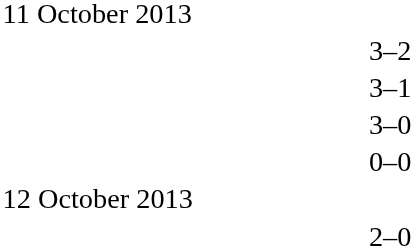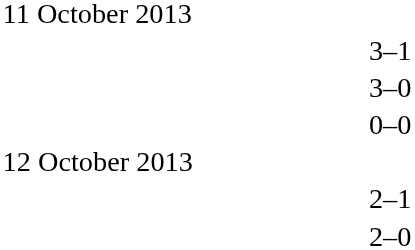 <table style="width:50%;" cellspacing="1">
 <tr>
 <th width=25%></th>
 <th width=10%></th>
 <th width=25%></th>
 </tr>
 <tr>
 <td>11 October 2013</td>
-</tr>
-<tr>
-<td align=right></td>
-<td align=center>3–2</td>
-<td></td>
 </tr>
 <tr>
 <td align=right></td>
 <td align=center>3–1</td>
 <td></td>
 </tr>
 <tr>
 <td align=right></td>
 <td align=center>3–0</td>
 <td></td>
 </tr>
 <tr>
 <td align=right></td>
 <td align=center>0–0</td>
 <td></td>
 </tr>
 <tr>
 <td>12 October 2013</td>
 </tr>
 <tr>
 <td align=right></td>
+<td align=center>2–1</td>
+<td></td>
+</tr>
+<tr>
+<td align=right></td>
 <td align=center>2–0</td>
 <td></td>
 </tr>
 </table>
